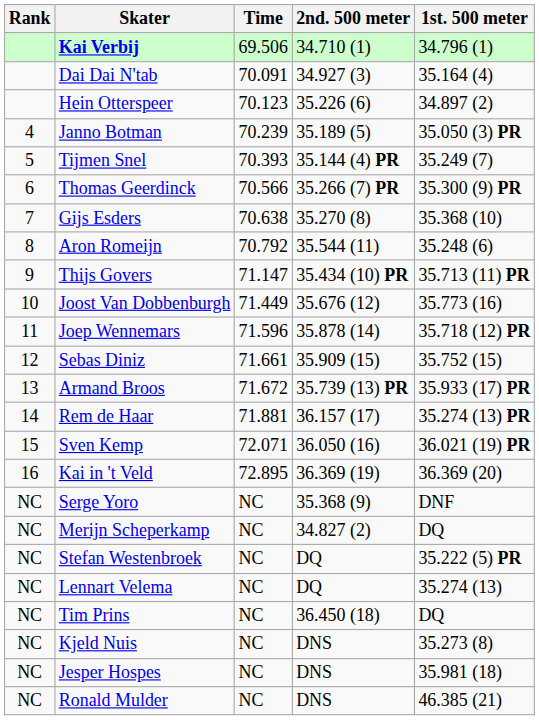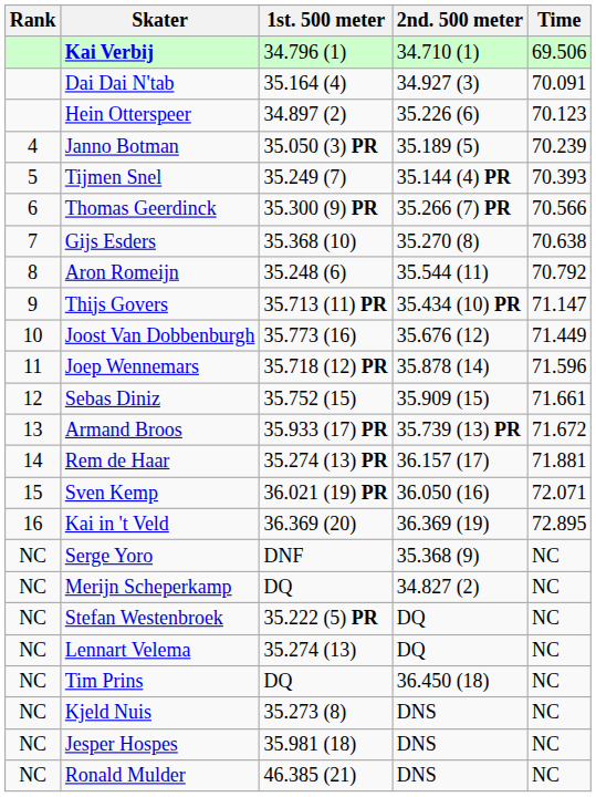 <table class="wikitable">
 <tr>
 <th>Rank</th>
 <th>Skater</th>
+<th>1st. 500 meter</th>
+<th>2nd. 500 meter</th>
 <th>Time</th>
-<th>2nd. 500 meter</th>
-<th>1st. 500 meter</th>
 </tr>
 <tr bgcolor=ccffcc>
 <td align="center"></td>
 <td><strong><a href='#'>Kai Verbij</a></strong></td>
+<td>34.796 (1)</td>
+<td>34.710 (1)</td>
 <td>69.506</td>
-<td>34.710 (1)</td>
-<td>34.796 (1)</td>
 </tr>
 <tr>
 <td align="center"></td>
 <td><a href='#'>Dai Dai N'tab</a></td>
+<td>35.164 (4)</td>
+<td>34.927 (3)</td>
 <td>70.091</td>
-<td>34.927 (3)</td>
-<td>35.164 (4)</td>
 </tr>
 <tr>
 <td align="center"></td>
 <td><a href='#'>Hein Otterspeer</a></td>
+<td>34.897 (2)</td>
+<td>35.226 (6)</td>
 <td>70.123</td>
-<td>35.226 (6)</td>
-<td>34.897 (2)</td>
 </tr>
 <tr>
 <td align="center">4</td>
 <td><a href='#'>Janno Botman</a></td>
+<td>35.050 (3) <strong>PR</strong></td>
+<td>35.189 (5)</td>
 <td>70.239</td>
-<td>35.189 (5)</td>
-<td>35.050 (3) <strong>PR</strong></td>
 </tr>
 <tr>
 <td align="center">5</td>
 <td><a href='#'>Tijmen Snel</a></td>
+<td>35.249 (7)</td>
+<td>35.144 (4) <strong>PR</strong></td>
 <td>70.393</td>
-<td>35.144 (4) <strong>PR</strong></td>
-<td>35.249 (7)</td>
 </tr>
 <tr>
 <td align="center">6</td>
 <td><a href='#'>Thomas Geerdinck</a></td>
+<td>35.300 (9) <strong>PR</strong></td>
+<td>35.266 (7) <strong>PR</strong></td>
 <td>70.566</td>
-<td>35.266 (7) <strong>PR</strong></td>
-<td>35.300 (9) <strong>PR</strong></td>
 </tr>
 <tr>
 <td align="center">7</td>
 <td><a href='#'>Gijs Esders</a></td>
+<td>35.368 (10)</td>
+<td>35.270 (8)</td>
 <td>70.638</td>
-<td>35.270 (8)</td>
-<td>35.368 (10)</td>
 </tr>
 <tr>
 <td align="center">8</td>
 <td><a href='#'>Aron Romeijn</a></td>
+<td>35.248 (6)</td>
+<td>35.544 (11)</td>
 <td>70.792</td>
-<td>35.544 (11)</td>
-<td>35.248 (6)</td>
 </tr>
 <tr>
 <td align="center">9</td>
 <td><a href='#'>Thijs Govers</a></td>
+<td>35.713 (11) <strong>PR</strong></td>
+<td>35.434 (10) <strong>PR</strong></td>
 <td>71.147</td>
-<td>35.434 (10) <strong>PR</strong></td>
-<td>35.713 (11) <strong>PR</strong></td>
 </tr>
 <tr>
 <td align="center">10</td>
 <td><a href='#'>Joost Van Dobbenburgh</a></td>
+<td>35.773 (16)</td>
+<td>35.676 (12)</td>
 <td>71.449</td>
-<td>35.676 (12)</td>
-<td>35.773 (16)</td>
 </tr>
 <tr>
 <td align="center">11</td>
 <td><a href='#'>Joep Wennemars</a></td>
+<td>35.718 (12) <strong>PR</strong></td>
+<td>35.878 (14)</td>
 <td>71.596</td>
-<td>35.878 (14)</td>
-<td>35.718 (12) <strong>PR</strong></td>
 </tr>
 <tr>
 <td align="center">12</td>
 <td><a href='#'>Sebas Diniz</a></td>
+<td>35.752 (15)</td>
+<td>35.909 (15)</td>
 <td>71.661</td>
-<td>35.909 (15)</td>
-<td>35.752 (15)</td>
 </tr>
 <tr>
 <td align="center">13</td>
 <td><a href='#'>Armand Broos</a></td>
+<td>35.933 (17) <strong>PR</strong></td>
+<td>35.739 (13) <strong>PR</strong></td>
 <td>71.672</td>
-<td>35.739 (13) <strong>PR</strong></td>
-<td>35.933 (17) <strong>PR</strong></td>
 </tr>
 <tr>
 <td align="center">14</td>
 <td><a href='#'>Rem de Haar</a></td>
+<td>35.274 (13) <strong>PR</strong></td>
+<td>36.157 (17)</td>
 <td>71.881</td>
-<td>36.157 (17)</td>
-<td>35.274 (13) <strong>PR</strong></td>
 </tr>
 <tr>
 <td align="center">15</td>
 <td><a href='#'>Sven Kemp</a></td>
+<td>36.021 (19) <strong>PR</strong></td>
+<td>36.050 (16)</td>
 <td>72.071</td>
-<td>36.050 (16)</td>
-<td>36.021 (19) <strong>PR</strong></td>
 </tr>
 <tr>
 <td align="center">16</td>
 <td><a href='#'>Kai in 't Veld</a></td>
+<td>36.369 (20)</td>
+<td>36.369 (19)</td>
 <td>72.895</td>
-<td>36.369 (19)</td>
-<td>36.369 (20)</td>
 </tr>
 <tr>
 <td align="center">NC</td>
 <td><a href='#'>Serge Yoro</a></td>
+<td>DNF</td>
+<td>35.368 (9)</td>
 <td>NC</td>
-<td>35.368 (9)</td>
-<td>DNF</td>
 </tr>
 <tr>
 <td align="center">NC</td>
 <td><a href='#'>Merijn Scheperkamp</a></td>
+<td>DQ</td>
+<td>34.827 (2)</td>
 <td>NC</td>
-<td>34.827 (2)</td>
-<td>DQ</td>
 </tr>
 <tr>
 <td align="center">NC</td>
 <td><a href='#'>Stefan Westenbroek</a></td>
+<td>35.222 (5) <strong>PR</strong></td>
+<td>DQ</td>
 <td>NC</td>
-<td>DQ</td>
-<td>35.222 (5) <strong>PR</strong></td>
 </tr>
 <tr>
 <td align="center">NC</td>
 <td><a href='#'>Lennart Velema</a></td>
+<td>35.274 (13)</td>
+<td>DQ</td>
 <td>NC</td>
-<td>DQ</td>
-<td>35.274 (13)</td>
 </tr>
 <tr>
 <td align="center">NC</td>
 <td><a href='#'>Tim Prins</a></td>
+<td>DQ</td>
+<td>36.450 (18)</td>
 <td>NC</td>
-<td>36.450 (18)</td>
-<td>DQ</td>
 </tr>
 <tr>
 <td align="center">NC</td>
 <td><a href='#'>Kjeld Nuis</a></td>
+<td>35.273 (8)</td>
+<td>DNS</td>
 <td>NC</td>
-<td>DNS</td>
-<td>35.273 (8)</td>
 </tr>
 <tr>
 <td align="center">NC</td>
 <td><a href='#'>Jesper Hospes</a></td>
+<td>35.981 (18)</td>
+<td>DNS</td>
 <td>NC</td>
-<td>DNS</td>
-<td>35.981 (18)</td>
 </tr>
 <tr>
 <td align="center">NC</td>
 <td><a href='#'>Ronald Mulder</a></td>
+<td>46.385 (21)</td>
+<td>DNS</td>
 <td>NC</td>
-<td>DNS</td>
-<td>46.385 (21)</td>
 </tr>
 </table>
